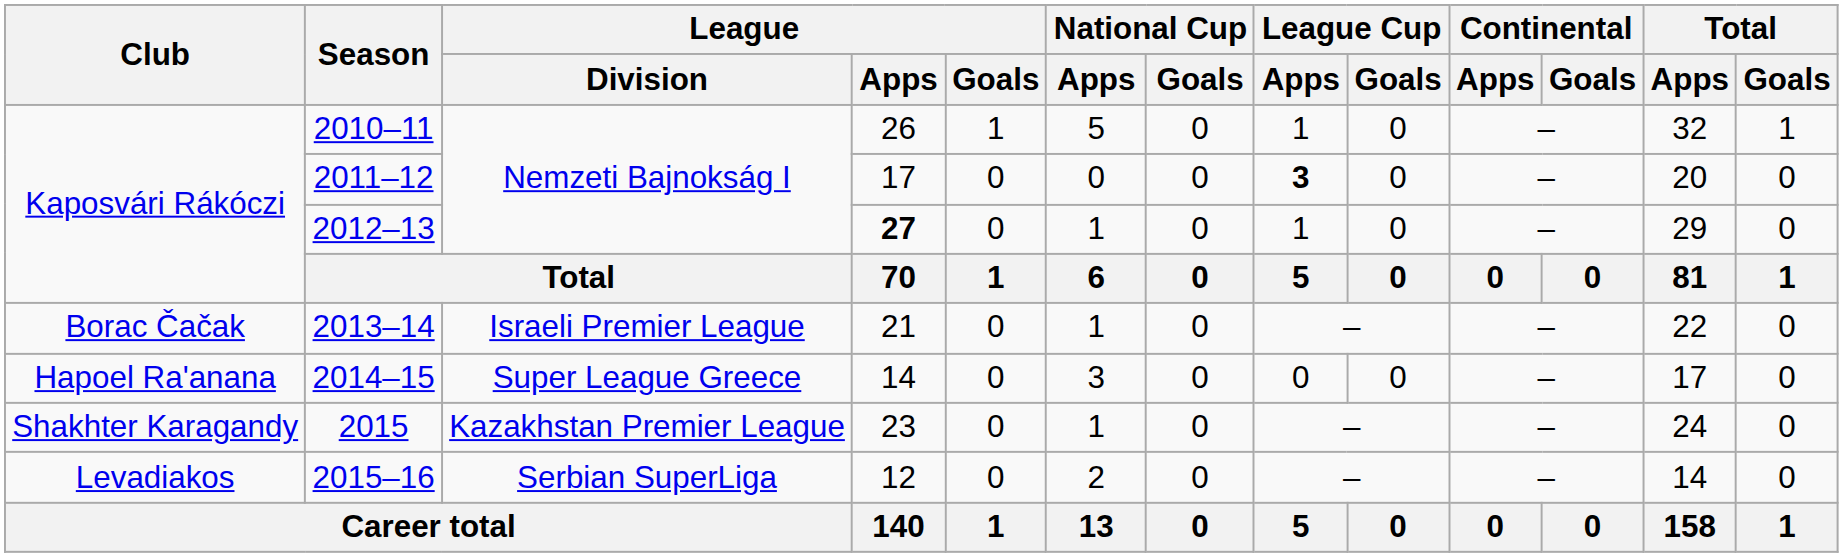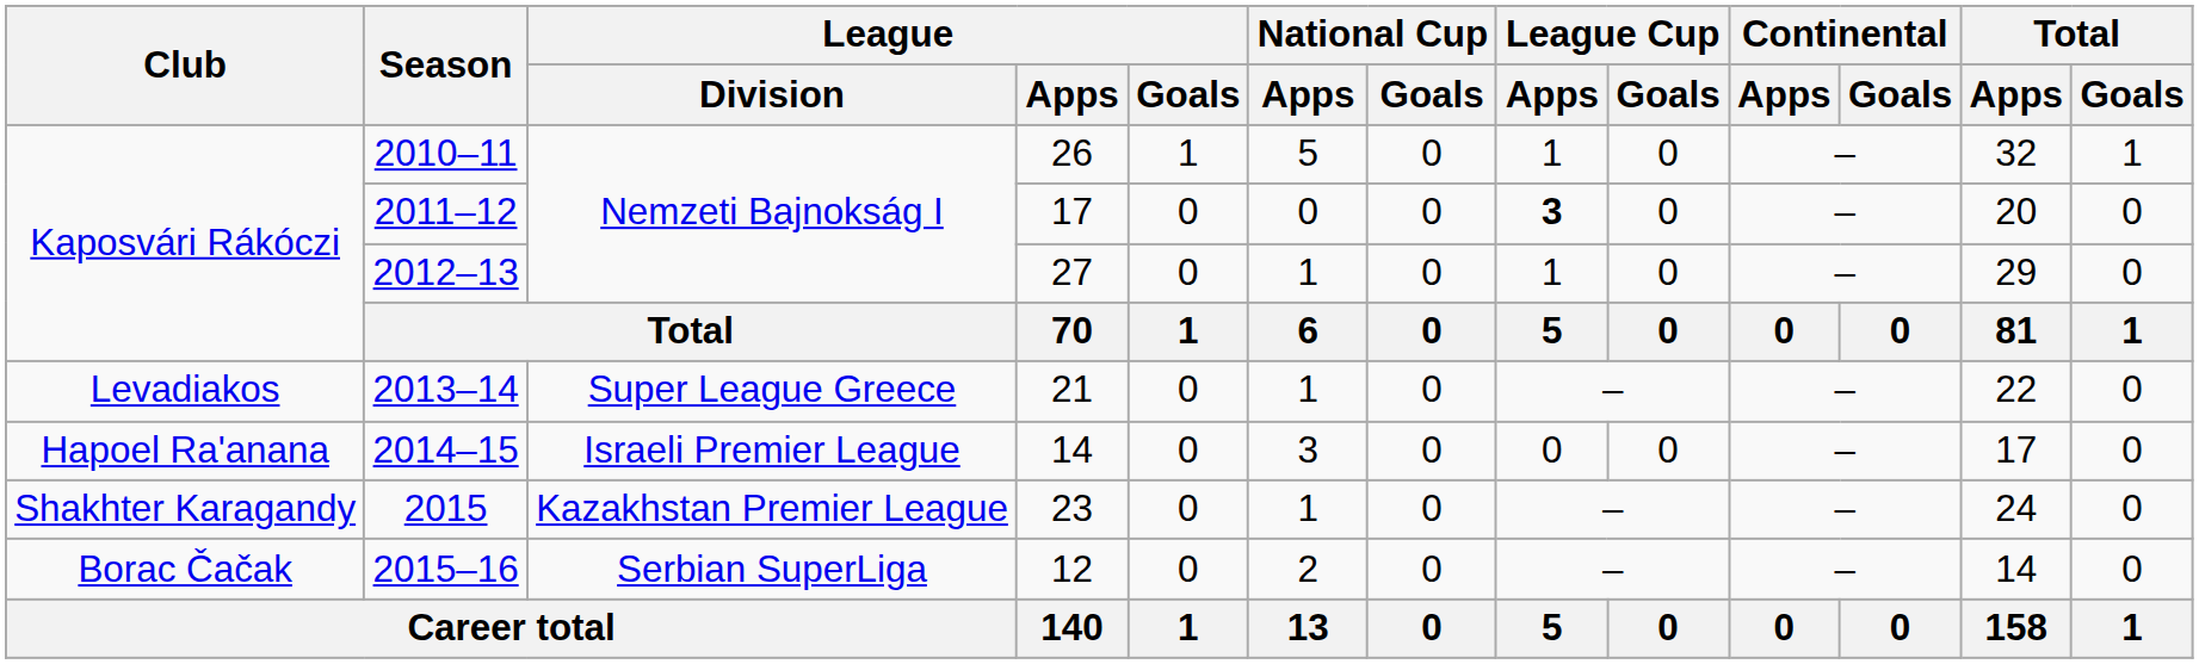 <table class="wikitable" style="text-align: center;">
 <tr>
 <th rowspan="2">Club</th>
 <th rowspan="2">Season</th>
 <th colspan="3">League</th>
 <th colspan="2">National Cup</th>
 <th colspan="2">League Cup</th>
 <th colspan="2">Continental</th>
 <th colspan="2">Total</th>
 </tr>
 <tr>
 <th>Division</th>
 <th>Apps</th>
 <th>Goals</th>
 <th>Apps</th>
 <th>Goals</th>
 <th>Apps</th>
 <th>Goals</th>
 <th>Apps</th>
 <th>Goals</th>
 <th>Apps</th>
 <th>Goals</th>
 </tr>
 <tr>
 <td rowspan="4" valign="center"><a href='#'>Kaposvári Rákóczi</a></td>
 <td><a href='#'>2010–11</a></td>
 <td rowspan="3" valign="center"><a href='#'>Nemzeti Bajnokság I</a></td>
 <td>26</td>
 <td>1</td>
 <td>5</td>
 <td>0</td>
 <td>1</td>
 <td>0</td>
 <td colspan="2">–</td>
 <td>32</td>
 <td>1</td>
 </tr>
 <tr>
 <td><a href='#'>2011–12</a></td>
 <td>17</td>
 <td>0</td>
 <td>0</td>
 <td>0</td>
 <td><strong>3</strong></td>
 <td>0</td>
 <td colspan="2">–</td>
 <td>20</td>
 <td>0</td>
 </tr>
 <tr>
 <td><a href='#'>2012–13</a></td>
-<td><strong>27</strong></td>
+<td>27</td>
 <td>0</td>
 <td>1</td>
 <td>0</td>
 <td>1</td>
 <td>0</td>
 <td colspan="2">–</td>
 <td>29</td>
 <td>0</td>
 </tr>
 <tr>
 <th colspan="2">Total</th>
 <th>70</th>
 <th>1</th>
 <th>6</th>
 <th>0</th>
 <th>5</th>
 <th>0</th>
 <th>0</th>
 <th>0</th>
 <th>81</th>
 <th>1</th>
 </tr>
 <tr>
-<td valign="center"><a href='#'>Borac Čačak</a></td>
+<td valign="center"><a href='#'>Levadiakos</a></td>
 <td><a href='#'>2013–14</a></td>
-<td><a href='#'>Israeli Premier League</a></td>
+<td><a href='#'>Super League Greece</a></td>
 <td>21</td>
 <td>0</td>
 <td>1</td>
 <td>0</td>
 <td colspan="2">–</td>
 <td colspan="2">–</td>
 <td>22</td>
 <td>0</td>
 </tr>
 <tr>
 <td valign="center"><a href='#'>Hapoel Ra'anana</a></td>
 <td><a href='#'>2014–15</a></td>
-<td><a href='#'>Super League Greece</a></td>
+<td><a href='#'>Israeli Premier League</a></td>
 <td>14</td>
 <td>0</td>
 <td>3</td>
 <td>0</td>
 <td>0</td>
 <td>0</td>
 <td colspan="2">–</td>
 <td>17</td>
 <td>0</td>
 </tr>
 <tr>
 <td valign="center"><a href='#'>Shakhter Karagandy</a></td>
 <td><a href='#'>2015</a></td>
 <td><a href='#'>Kazakhstan Premier League</a></td>
 <td>23</td>
 <td>0</td>
 <td>1</td>
 <td>0</td>
 <td colspan="2">–</td>
 <td colspan="2">–</td>
 <td>24</td>
 <td>0</td>
 </tr>
 <tr>
-<td valign="center"><a href='#'>Levadiakos</a></td>
+<td valign="center"><a href='#'>Borac Čačak</a></td>
 <td><a href='#'>2015–16</a></td>
 <td><a href='#'>Serbian SuperLiga</a></td>
 <td>12</td>
 <td>0</td>
 <td>2</td>
 <td>0</td>
 <td colspan="2">–</td>
 <td colspan="2">–</td>
 <td>14</td>
 <td>0</td>
 </tr>
 <tr>
 <th colspan="3">Career total</th>
 <th>140</th>
 <th>1</th>
 <th>13</th>
 <th>0</th>
 <th>5</th>
 <th>0</th>
 <th>0</th>
 <th>0</th>
 <th>158</th>
 <th>1</th>
 </tr>
 </table>
